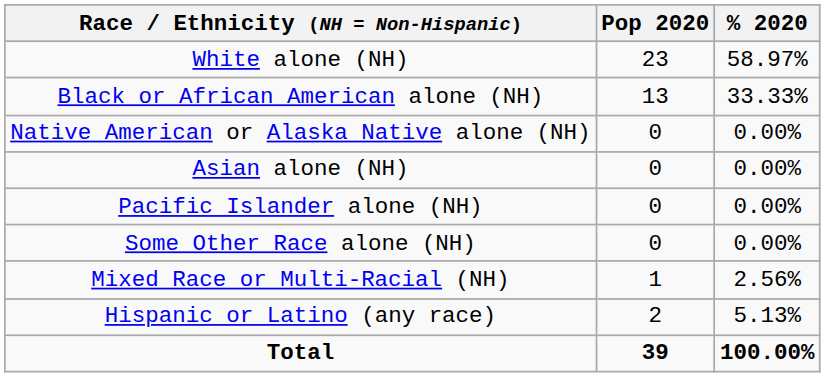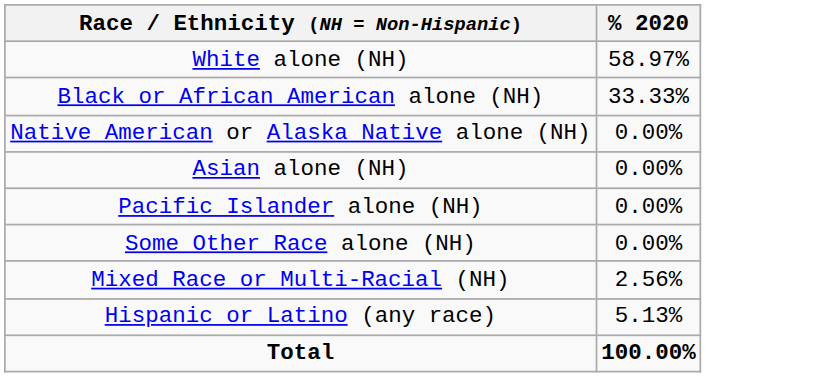 <table class="wikitable" style="text-align:center;">
 <tr>
 <th>Race / Ethnicity <small>(<em>NH = Non-Hispanic</em>)</small></th>
-<th>Pop 2020</th>
 <th>% 2020</th>
 </tr>
 <tr>
 <td><a href='#'>White</a> alone (NH)</td>
-<td>23</td>
 <td>58.97%</td>
 </tr>
 <tr>
 <td><a href='#'>Black or African American</a> alone (NH)</td>
-<td>13</td>
 <td>33.33%</td>
 </tr>
 <tr>
 <td><a href='#'>Native American</a> or <a href='#'>Alaska Native</a> alone (NH)</td>
-<td>0</td>
 <td>0.00%</td>
 </tr>
 <tr>
 <td><a href='#'>Asian</a> alone (NH)</td>
-<td>0</td>
 <td>0.00%</td>
 </tr>
 <tr>
 <td><a href='#'>Pacific Islander</a> alone (NH)</td>
-<td>0</td>
 <td>0.00%</td>
 </tr>
 <tr>
 <td><a href='#'>Some Other Race</a> alone (NH)</td>
-<td>0</td>
 <td>0.00%</td>
 </tr>
 <tr>
 <td><a href='#'>Mixed Race or Multi-Racial</a> (NH)</td>
-<td>1</td>
 <td>2.56%</td>
 </tr>
 <tr>
 <td><a href='#'>Hispanic or Latino</a> (any race)</td>
-<td>2</td>
 <td>5.13%</td>
 </tr>
 <tr>
 <td><strong>Total</strong></td>
-<td><strong>39</strong></td>
 <td><strong>100.00%</strong></td>
 </tr>
 </table>
